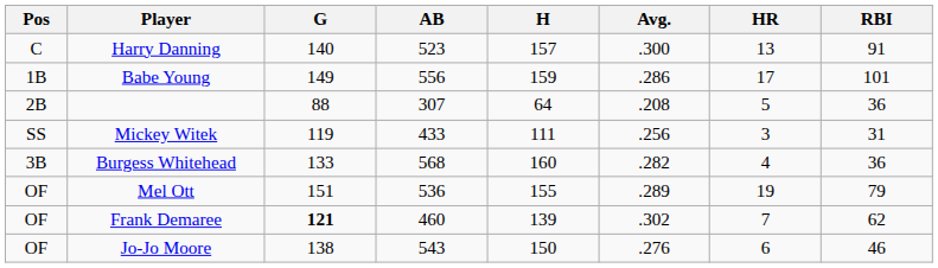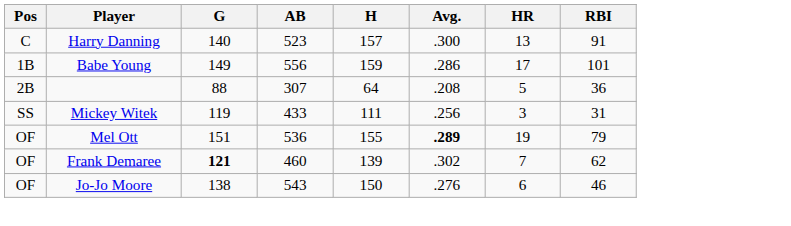 <table class="wikitable sortable">
 <tr>
 <th bgcolor="#DDDDFF" width="5%">Pos</th>
 <th bgcolor="#DDDDFF" width="16%">Player</th>
 <th bgcolor="#DDDDFF" width="9%">G</th>
 <th bgcolor="#DDDDFF" width="9%">AB</th>
 <th bgcolor="#DDDDFF" width="9%">H</th>
 <th bgcolor="#DDDDFF" width="9%">Avg.</th>
 <th bgcolor="#DDDDFF" width="9%">HR</th>
 <th bgcolor="#DDDDFF" width="9%">RBI</th>
 </tr>
 <tr align="center">
 <td>C</td>
 <td><a href='#'>Harry Danning</a></td>
 <td>140</td>
 <td>523</td>
 <td>157</td>
 <td>.300</td>
 <td>13</td>
 <td>91</td>
 </tr>
 <tr align=center>
 <td>1B</td>
 <td><a href='#'>Babe Young</a></td>
 <td>149</td>
 <td>556</td>
 <td>159</td>
 <td>.286</td>
 <td>17</td>
 <td>101</td>
 </tr>
 <tr align=center>
 <td>2B</td>
 <td></td>
 <td>88</td>
 <td>307</td>
 <td>64</td>
 <td>.208</td>
 <td>5</td>
 <td>36</td>
 </tr>
 <tr align="center">
 <td>SS</td>
 <td><a href='#'>Mickey Witek</a></td>
 <td>119</td>
 <td>433</td>
 <td>111</td>
 <td>.256</td>
 <td>3</td>
 <td>31</td>
 </tr>
 <tr align=center>
-<td>3B</td>
-<td><a href='#'>Burgess Whitehead</a></td>
-<td>133</td>
-<td>568</td>
-<td>160</td>
-<td>.282</td>
-<td>4</td>
-<td>36</td>
-</tr>
-<tr align=center>
 <td>OF</td>
 <td><a href='#'>Mel Ott</a></td>
 <td>151</td>
 <td>536</td>
 <td>155</td>
-<td>.289</td>
+<td><strong>.289</strong></td>
 <td>19</td>
 <td>79</td>
 </tr>
 <tr align=center>
 <td>OF</td>
 <td><a href='#'>Frank Demaree</a></td>
 <td><strong>121</strong></td>
 <td>460</td>
 <td>139</td>
 <td>.302</td>
 <td>7</td>
 <td>62</td>
 </tr>
 <tr align=center>
 <td>OF</td>
 <td><a href='#'>Jo-Jo Moore</a></td>
 <td>138</td>
 <td>543</td>
 <td>150</td>
 <td>.276</td>
 <td>6</td>
 <td>46</td>
 </tr>
 </table>
